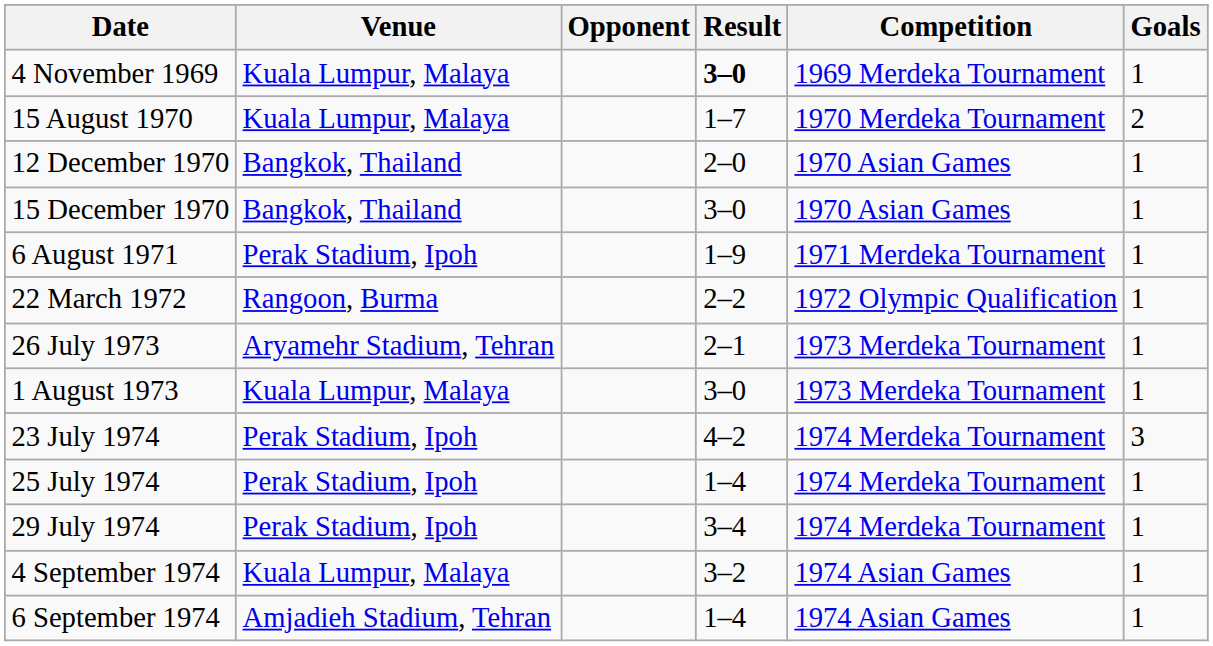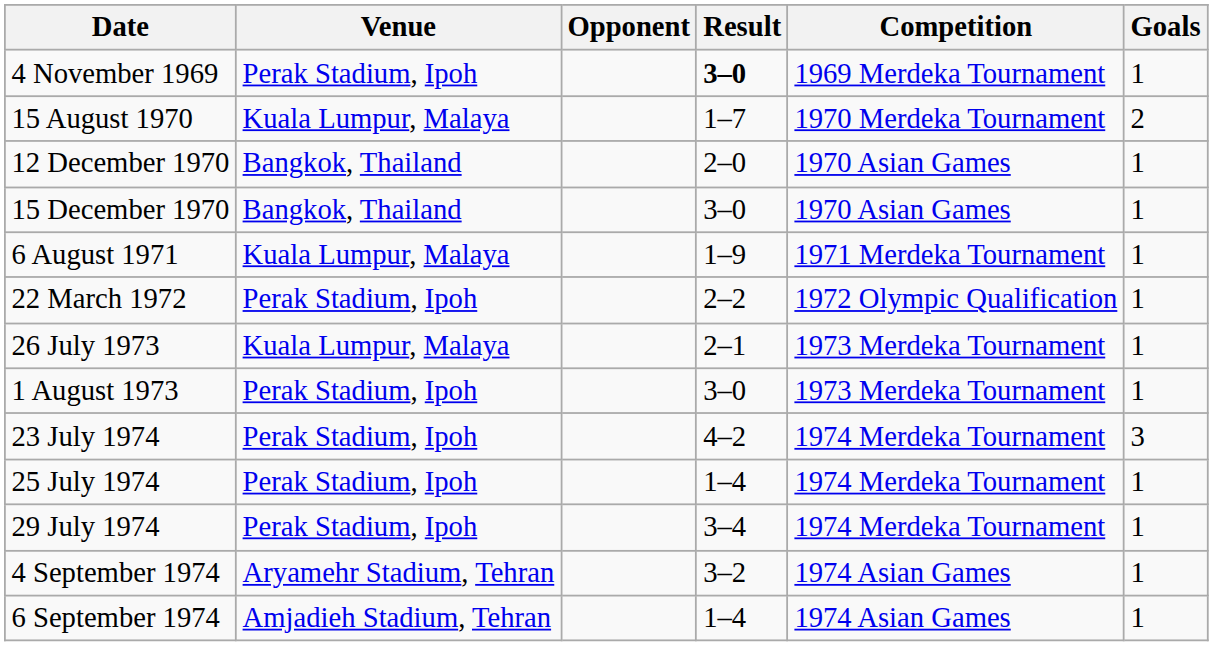 <table class="wikitable collapsible">
 <tr>
 <th>Date</th>
 <th>Venue</th>
 <th>Opponent</th>
 <th>Result</th>
 <th>Competition</th>
 <th>Goals</th>
 </tr>
 <tr>
 <td>4 November 1969</td>
-<td><a href='#'>Kuala Lumpur</a>, <a href='#'>Malaya</a></td>
+<td><a href='#'>Perak Stadium</a>, <a href='#'>Ipoh</a></td>
 <td></td>
 <td><strong>3–0</strong></td>
 <td><a href='#'>1969 Merdeka Tournament</a></td>
 <td>1 </td>
 </tr>
 <tr>
 <td>15 August 1970</td>
 <td><a href='#'>Kuala Lumpur</a>, <a href='#'>Malaya</a></td>
 <td></td>
 <td>1–7</td>
 <td><a href='#'>1970 Merdeka Tournament</a></td>
 <td>2 </td>
 </tr>
 <tr>
 <td>12 December 1970</td>
 <td><a href='#'>Bangkok</a>, <a href='#'>Thailand</a></td>
 <td></td>
 <td>2–0</td>
 <td><a href='#'>1970 Asian Games</a></td>
 <td>1 </td>
 </tr>
 <tr>
 <td>15 December 1970</td>
 <td><a href='#'>Bangkok</a>, <a href='#'>Thailand</a></td>
 <td></td>
 <td>3–0</td>
 <td><a href='#'>1970 Asian Games</a></td>
 <td>1 </td>
 </tr>
 <tr>
 <td>6 August 1971</td>
-<td><a href='#'>Perak Stadium</a>, <a href='#'>Ipoh</a></td>
+<td><a href='#'>Kuala Lumpur</a>, <a href='#'>Malaya</a></td>
 <td></td>
 <td>1–9</td>
 <td><a href='#'>1971 Merdeka Tournament</a></td>
 <td>1 </td>
 </tr>
 <tr>
 <td>22 March 1972</td>
-<td><a href='#'>Rangoon</a>, <a href='#'>Burma</a></td>
+<td><a href='#'>Perak Stadium</a>, <a href='#'>Ipoh</a></td>
 <td></td>
 <td>2–2</td>
 <td><a href='#'>1972 Olympic Qualification</a></td>
 <td>1 </td>
 </tr>
 <tr>
 <td>26 July 1973</td>
-<td><a href='#'>Aryamehr Stadium</a>, <a href='#'>Tehran</a></td>
+<td><a href='#'>Kuala Lumpur</a>, <a href='#'>Malaya</a></td>
 <td></td>
 <td>2–1</td>
 <td><a href='#'>1973 Merdeka Tournament</a></td>
 <td>1 </td>
 </tr>
 <tr>
 <td>1 August 1973</td>
-<td><a href='#'>Kuala Lumpur</a>, <a href='#'>Malaya</a></td>
+<td><a href='#'>Perak Stadium</a>, <a href='#'>Ipoh</a></td>
 <td></td>
 <td>3–0</td>
 <td><a href='#'>1973 Merdeka Tournament</a></td>
 <td>1 </td>
 </tr>
 <tr>
 <td>23 July 1974</td>
 <td><a href='#'>Perak Stadium</a>, <a href='#'>Ipoh</a></td>
 <td></td>
 <td>4–2</td>
 <td><a href='#'>1974 Merdeka Tournament</a></td>
 <td>3 </td>
 </tr>
 <tr>
 <td>25 July 1974</td>
 <td><a href='#'>Perak Stadium</a>, <a href='#'>Ipoh</a></td>
 <td></td>
 <td>1–4</td>
 <td><a href='#'>1974 Merdeka Tournament</a></td>
 <td>1 </td>
 </tr>
 <tr>
 <td>29 July 1974</td>
 <td><a href='#'>Perak Stadium</a>, <a href='#'>Ipoh</a></td>
 <td></td>
 <td>3–4</td>
 <td><a href='#'>1974 Merdeka Tournament</a></td>
 <td>1 </td>
 </tr>
 <tr>
 <td>4 September 1974</td>
-<td><a href='#'>Kuala Lumpur</a>, <a href='#'>Malaya</a></td>
+<td><a href='#'>Aryamehr Stadium</a>, <a href='#'>Tehran</a></td>
 <td></td>
 <td>3–2</td>
 <td><a href='#'>1974 Asian Games</a></td>
 <td>1 </td>
 </tr>
 <tr>
 <td>6 September 1974</td>
 <td><a href='#'>Amjadieh Stadium</a>, <a href='#'>Tehran</a></td>
 <td></td>
 <td>1–4</td>
 <td><a href='#'>1974 Asian Games</a></td>
 <td>1 </td>
 </tr>
 </table>
